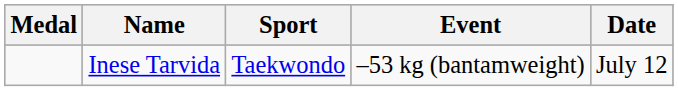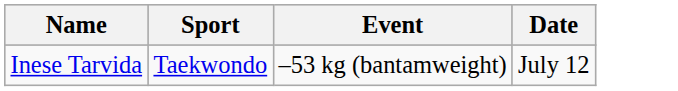 <table class="wikitable sortable" style="font-size: 95%;">
 <tr>
-<th>Medal</th>
 <th>Name</th>
 <th>Sport</th>
 <th>Event</th>
 <th>Date</th>
 </tr>
 <tr>
-<td></td>
 <td><a href='#'>Inese Tarvida</a></td>
 <td><a href='#'>Taekwondo</a></td>
 <td>–53 kg (bantamweight)</td>
 <td>July 12</td>
 </tr>
 </table>
